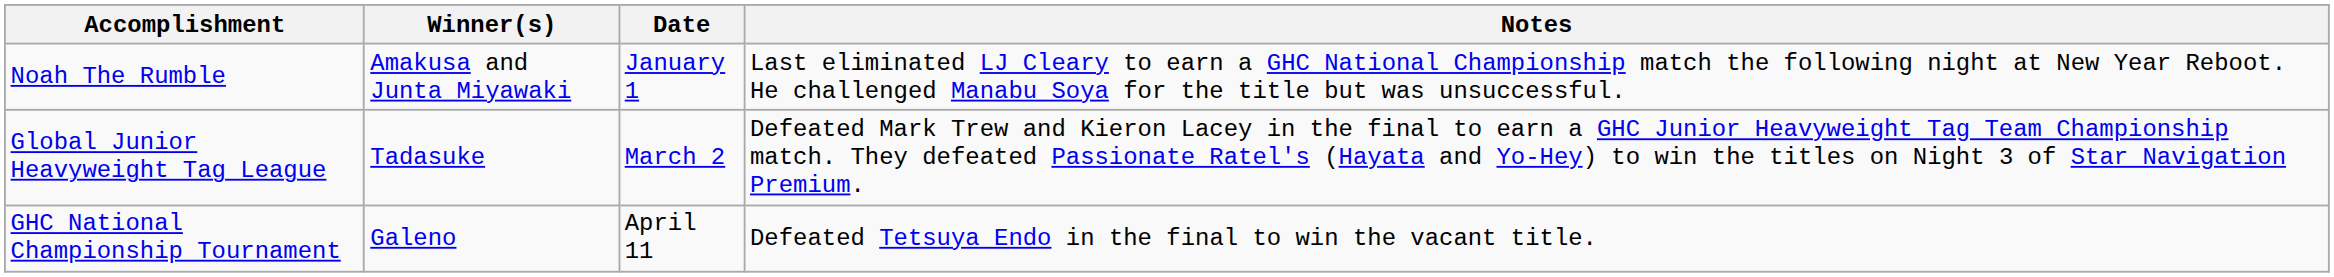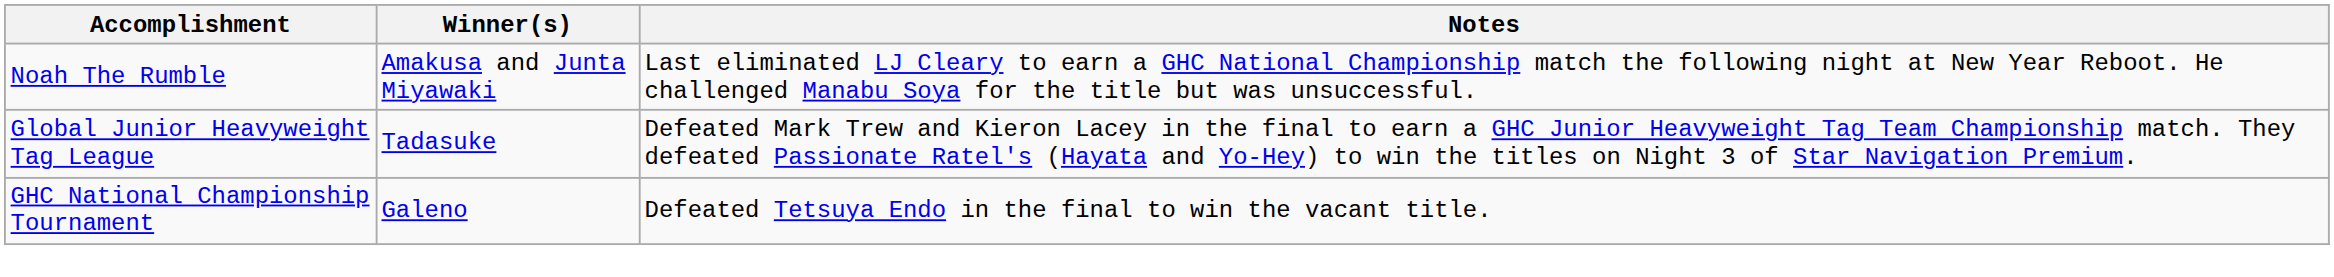 <table class="wikitable" style="width:100%;">
 <tr>
 <th>Accomplishment</th>
 <th>Winner(s)</th>
-<th>Date</th>
 <th>Notes</th>
 </tr>
 <tr>
 <td><a href='#'>Noah The Rumble</a></td>
 <td><a href='#'>Amakusa</a> and <a href='#'>Junta Miyawaki</a></td>
-<td><a href='#'>January 1</a></td>
 <td>Last eliminated <a href='#'>LJ Cleary</a> to earn a <a href='#'>GHC National Championship</a> match the following night at New Year Reboot. He challenged <a href='#'>Manabu Soya</a> for the title but was unsuccessful.</td>
 </tr>
 <tr>
 <td><a href='#'>Global Junior Heavyweight Tag League</a></td>
 <td><a href='#'>Tadasuke</a></td>
-<td><a href='#'>March 2</a></td>
 <td>Defeated Mark Trew and Kieron Lacey in the final to earn a <a href='#'>GHC Junior Heavyweight Tag Team Championship</a> match. They defeated <a href='#'>Passionate Ratel's</a> (<a href='#'>Hayata</a> and <a href='#'>Yo-Hey</a>) to win the titles on Night 3 of <a href='#'>Star Navigation Premium</a>.</td>
 </tr>
 <tr>
 <td><a href='#'>GHC National Championship Tournament</a></td>
 <td><a href='#'>Galeno</a></td>
-<td>April 11</td>
 <td>Defeated <a href='#'>Tetsuya Endo</a> in the final to win the vacant title.</td>
 </tr>
 </table>
